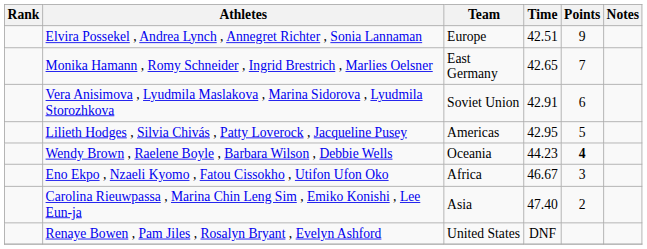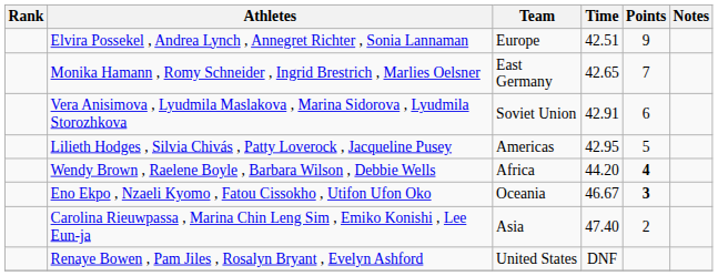 <table class="wikitable sortable" style="text-align:center" width="85%">
 <tr>
 <th>Rank</th>
 <th>Athletes</th>
 <th>Team</th>
 <th>Time</th>
 <th>Points</th>
 <th>Notes</th>
 </tr>
 <tr>
 <td></td>
 <td align="left"><a href='#'>Elvira Possekel</a> , <a href='#'>Andrea Lynch</a> , <a href='#'>Annegret Richter</a> , <a href='#'>Sonia Lannaman</a> </td>
 <td align=left>Europe</td>
 <td>42.51</td>
 <td>9</td>
 <td></td>
 </tr>
 <tr>
 <td></td>
 <td align="left"><a href='#'>Monika Hamann</a> , <a href='#'>Romy Schneider</a> , <a href='#'>Ingrid Brestrich</a> , <a href='#'>Marlies Oelsner</a> </td>
 <td align=left>East Germany</td>
 <td>42.65</td>
 <td>7</td>
 <td></td>
 </tr>
 <tr>
 <td></td>
 <td align="left"><a href='#'>Vera Anisimova</a> , <a href='#'>Lyudmila Maslakova</a> , <a href='#'>Marina Sidorova</a> , <a href='#'>Lyudmila Storozhkova</a> </td>
 <td align=left>Soviet Union</td>
 <td>42.91</td>
 <td>6</td>
 <td></td>
 </tr>
 <tr>
 <td></td>
 <td align="left"><a href='#'>Lilieth Hodges</a> , <a href='#'>Silvia Chivás</a> , <a href='#'>Patty Loverock</a> , <a href='#'>Jacqueline Pusey</a> </td>
 <td align=left>Americas</td>
 <td>42.95</td>
 <td>5</td>
 <td></td>
 </tr>
 <tr>
 <td></td>
 <td align="left"><a href='#'>Wendy Brown</a> , <a href='#'>Raelene Boyle</a> , <a href='#'>Barbara Wilson</a> , <a href='#'>Debbie Wells</a> </td>
-<td align=left>Oceania</td>
-<td>44.23</td>
+<td align=left>Africa</td>
+<td>44.20</td>
 <td><strong>4</strong></td>
 <td></td>
 </tr>
 <tr>
 <td></td>
 <td align="left"><a href='#'>Eno Ekpo</a> , <a href='#'>Nzaeli Kyomo</a> , <a href='#'>Fatou Cissokho</a> , <a href='#'>Utifon Ufon Oko</a> </td>
-<td align=left>Africa</td>
+<td align=left>Oceania</td>
 <td>46.67</td>
-<td>3</td>
+<td><strong>3</strong></td>
 <td></td>
 </tr>
 <tr>
 <td></td>
 <td align="left"><a href='#'>Carolina Rieuwpassa</a> , <a href='#'>Marina Chin Leng Sim</a> , <a href='#'>Emiko Konishi</a> , <a href='#'>Lee Eun-ja</a> </td>
 <td align=left>Asia</td>
 <td>47.40</td>
 <td>2</td>
 <td></td>
 </tr>
 <tr>
 <td></td>
 <td align="left"><a href='#'>Renaye Bowen</a> , <a href='#'>Pam Jiles</a> , <a href='#'>Rosalyn Bryant</a> , <a href='#'>Evelyn Ashford</a> </td>
 <td align=left>United States</td>
 <td>DNF</td>
 <td></td>
 <td></td>
 </tr>
 <tr>
 </tr>
 </table>
